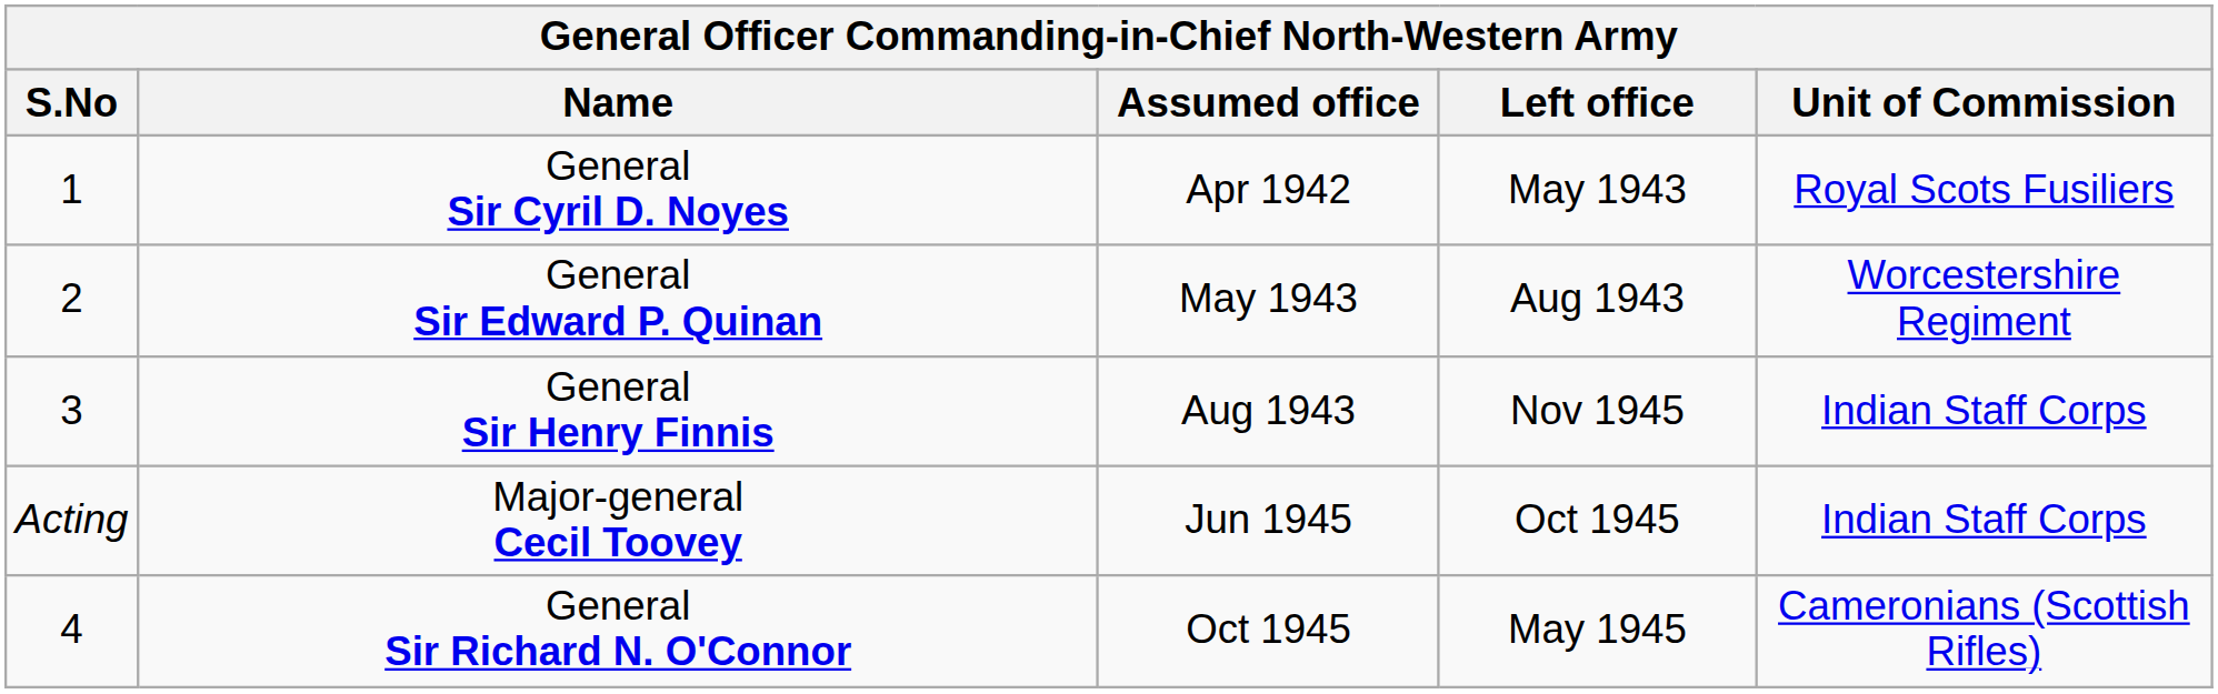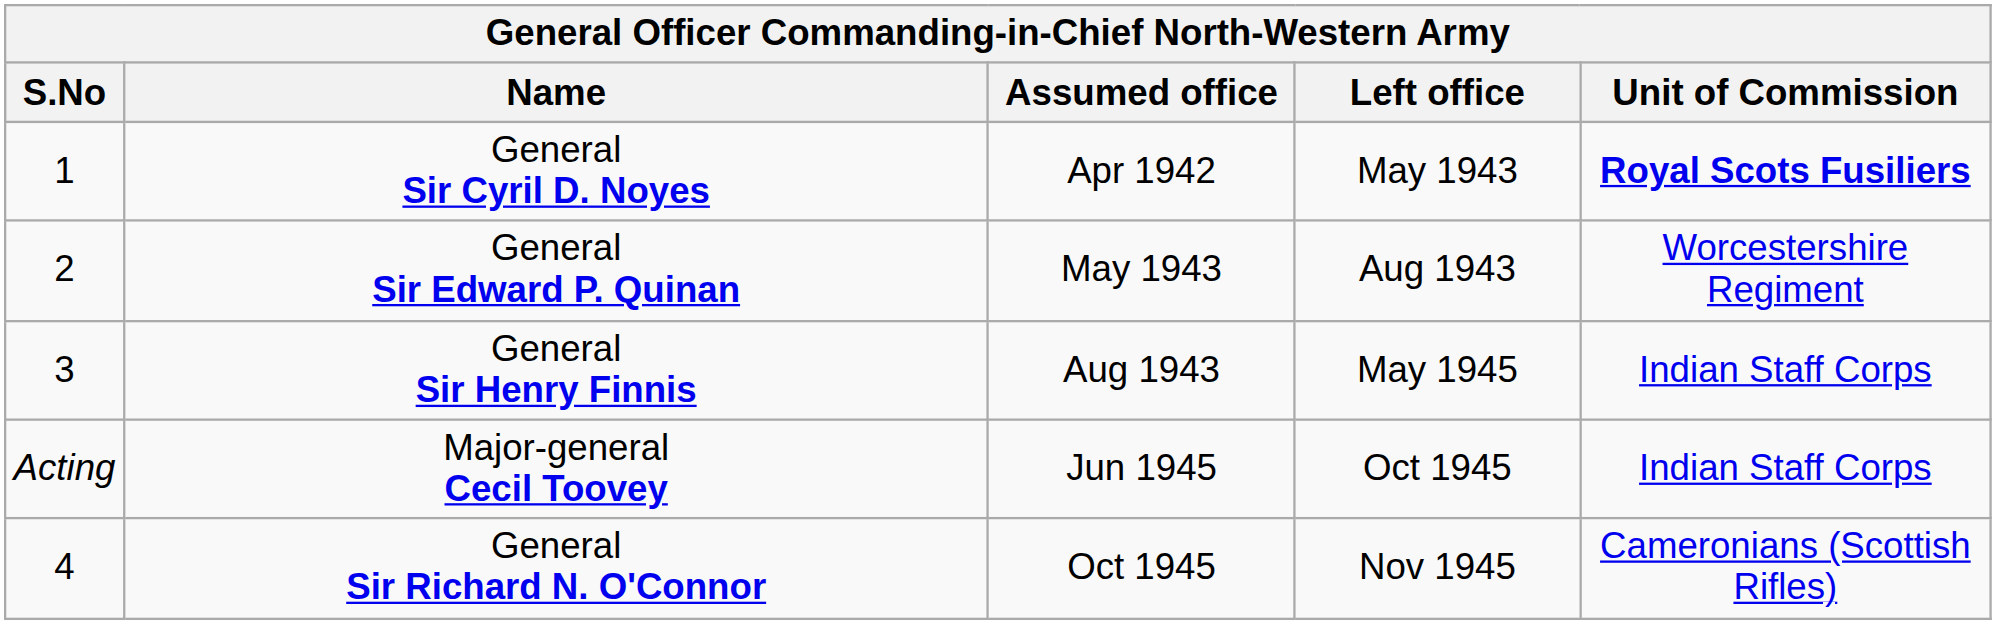 <table class="wikitable sortable" style="text-align:center">
 <tr>
 <th colspan="5"><strong>General Officer Commanding-in-Chief North-Western Army</strong></th>
 </tr>
 <tr style="background:#cccccc">
 <th scope="col" style="width: 20px;">S.No</th>
 <th scope="col" style="width: 500px;">Name</th>
 <th scope="col" style="width: 150px;">Assumed office</th>
 <th scope="col" style="width: 150px;">Left office</th>
 <th scope="col" style="width: 200px;">Unit of Commission</th>
 </tr>
 <tr>
 <td>1</td>
 <td>General<br><strong><a href='#'>Sir Cyril D. Noyes</a> </strong></td>
 <td>Apr 1942</td>
 <td>May 1943</td>
-<td><a href='#'>Royal Scots Fusiliers</a></td>
+<td><strong><a href='#'>Royal Scots Fusiliers</a></strong></td>
 </tr>
 <tr>
 <td>2</td>
 <td>General<br><strong><a href='#'>Sir Edward P. Quinan</a> </strong></td>
 <td>May 1943</td>
 <td>Aug 1943</td>
 <td><a href='#'>Worcestershire Regiment</a></td>
 </tr>
 <tr>
 <td>3</td>
 <td>General<br><strong><a href='#'>Sir Henry Finnis</a> </strong></td>
 <td>Aug 1943</td>
-<td>Nov 1945</td>
+<td>May 1945</td>
 <td><a href='#'>Indian Staff Corps</a></td>
 </tr>
 <tr>
 <td><em>Acting</em></td>
 <td>Major-general<br><strong><a href='#'>Cecil Toovey</a> </strong></td>
 <td>Jun 1945</td>
 <td>Oct 1945</td>
 <td><a href='#'>Indian Staff Corps</a></td>
 </tr>
 <tr>
 <td>4</td>
 <td>General<br><strong><a href='#'>Sir Richard N. O'Connor</a> </strong></td>
 <td>Oct 1945</td>
-<td>May 1945</td>
+<td>Nov 1945</td>
 <td><a href='#'>Cameronians (Scottish Rifles)</a></td>
 </tr>
 </table>
